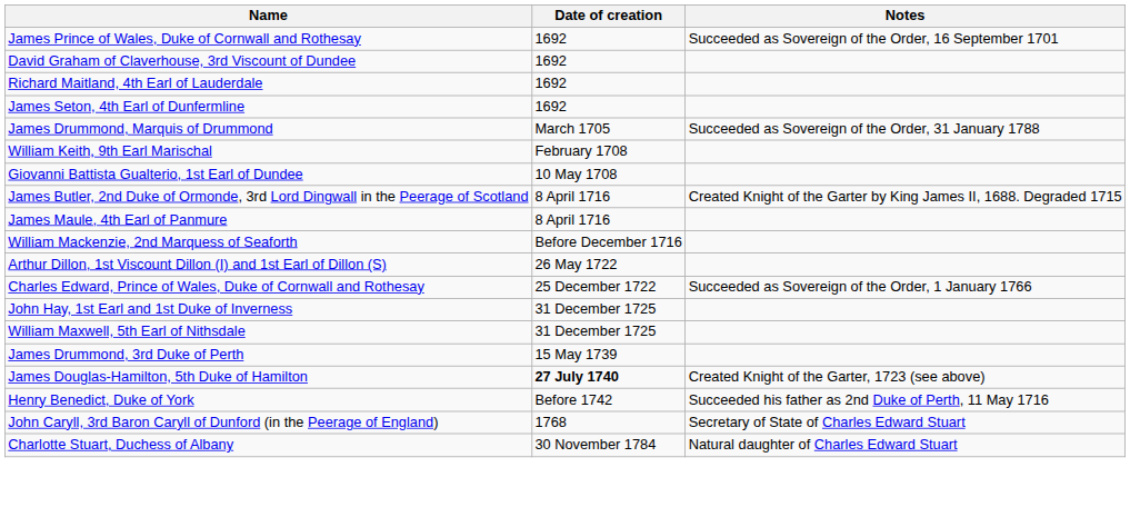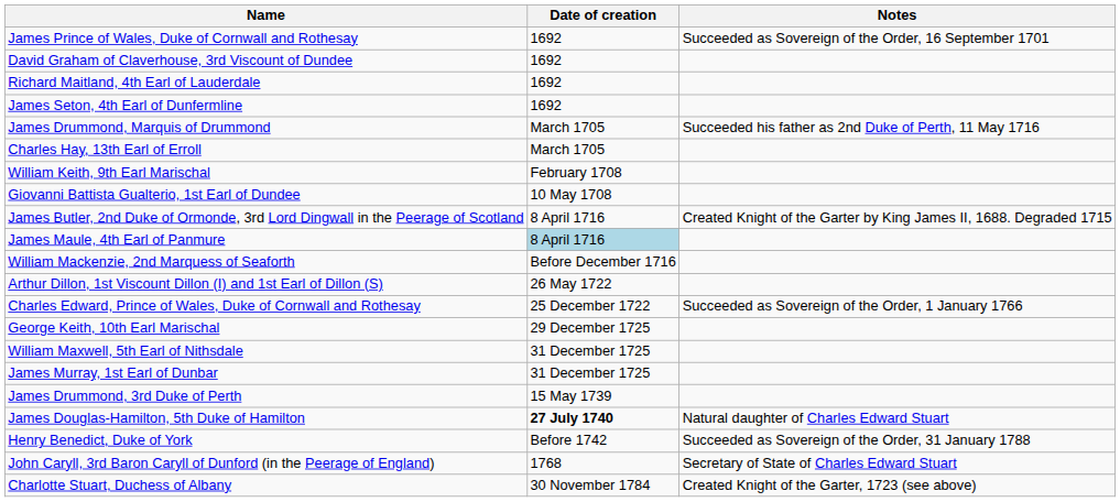 <table class="wikitable">
 <tr>
 <th>Name</th>
 <th>Date of creation</th>
 <th>Notes</th>
 </tr>
 <tr>
 <td><a href='#'>James Prince of Wales, Duke of Cornwall and Rothesay</a></td>
 <td>1692</td>
 <td>Succeeded as Sovereign of the Order, 16 September 1701</td>
 </tr>
 <tr>
 <td><a href='#'>David Graham of Claverhouse, 3rd Viscount of Dundee</a></td>
 <td>1692</td>
 <td> </td>
 </tr>
 <tr>
 <td><a href='#'>Richard Maitland, 4th Earl of Lauderdale</a></td>
 <td>1692</td>
 <td> </td>
 </tr>
 <tr>
 <td><a href='#'>James Seton, 4th Earl of Dunfermline</a></td>
 <td>1692</td>
 <td> </td>
 </tr>
 <tr>
 <td><a href='#'>James Drummond, Marquis of Drummond</a></td>
 <td>March 1705</td>
-<td>Succeeded as Sovereign of the Order, 31 January 1788</td>
+<td>Succeeded his father as 2nd <a href='#'>Duke of Perth</a>, 11 May 1716</td>
+</tr>
+<tr>
+<td><a href='#'>Charles Hay, 13th Earl of Erroll</a></td>
+<td>March 1705</td>
+<td> </td>
 </tr>
 <tr>
 <td><a href='#'>William Keith, 9th Earl Marischal</a></td>
 <td>February 1708</td>
 <td> </td>
 </tr>
 <tr>
 <td><a href='#'>Giovanni Battista Gualterio, 1st Earl of Dundee</a></td>
 <td>10 May 1708</td>
 <td> </td>
 </tr>
 <tr>
 <td><a href='#'>James Butler, 2nd Duke of Ormonde</a>, 3rd <a href='#'>Lord Dingwall</a> in the <a href='#'>Peerage of Scotland</a></td>
 <td>8 April 1716</td>
 <td>Created Knight of the Garter by King James II, 1688. Degraded 1715</td>
 </tr>
 <tr>
 <td><a href='#'>James Maule, 4th Earl of Panmure</a></td>
-<td>8 April 1716</td>
+<td style="background: lightblue;">8 April 1716</td>
 <td> </td>
 </tr>
 <tr>
 <td><a href='#'>William Mackenzie, 2nd Marquess of Seaforth</a></td>
 <td>Before December 1716</td>
 <td> </td>
 </tr>
 <tr>
 <td><a href='#'>Arthur Dillon, 1st Viscount Dillon (I) and 1st Earl of Dillon (S)</a></td>
 <td>26 May 1722</td>
 <td> </td>
 </tr>
 <tr>
 <td><a href='#'>Charles Edward, Prince of Wales, Duke of Cornwall and Rothesay</a></td>
 <td>25 December 1722</td>
 <td>Succeeded as Sovereign of the Order, 1 January 1766</td>
 </tr>
 <tr>
-<td><a href='#'>John Hay, 1st Earl and 1st Duke of Inverness</a></td>
+<td><a href='#'>George Keith, 10th Earl Marischal</a></td>
+<td>29 December 1725</td>
+<td> </td>
+</tr>
+<tr>
+<td><a href='#'>William Maxwell, 5th Earl of Nithsdale</a></td>
 <td>31 December 1725</td>
 <td> </td>
 </tr>
 <tr>
-<td><a href='#'>William Maxwell, 5th Earl of Nithsdale</a></td>
+<td><a href='#'>James Murray, 1st Earl of Dunbar</a></td>
 <td>31 December 1725</td>
 <td> </td>
 </tr>
 <tr>
 <td><a href='#'>James Drummond, 3rd Duke of Perth</a></td>
 <td>15 May 1739</td>
 <td> </td>
 </tr>
 <tr>
 <td><a href='#'>James Douglas-Hamilton, 5th Duke of Hamilton</a></td>
 <td><strong>27 July 1740</strong></td>
-<td>Created Knight of the Garter, 1723 (see above)</td>
+<td>Natural daughter of <a href='#'>Charles Edward Stuart</a></td>
 </tr>
 <tr>
 <td><a href='#'>Henry Benedict, Duke of York</a></td>
 <td>Before 1742</td>
-<td>Succeeded his father as 2nd <a href='#'>Duke of Perth</a>, 11 May 1716</td>
+<td>Succeeded as Sovereign of the Order, 31 January 1788</td>
 </tr>
 <tr>
 <td><a href='#'>John Caryll, 3rd Baron Caryll of Dunford</a> (in the <a href='#'>Peerage of England</a>)</td>
 <td>1768</td>
 <td>Secretary of State of <a href='#'>Charles Edward Stuart</a></td>
 </tr>
 <tr>
 <td><a href='#'>Charlotte Stuart, Duchess of Albany</a></td>
 <td>30 November 1784</td>
-<td>Natural daughter of <a href='#'>Charles Edward Stuart</a></td>
+<td>Created Knight of the Garter, 1723 (see above)</td>
 </tr>
 </table>
